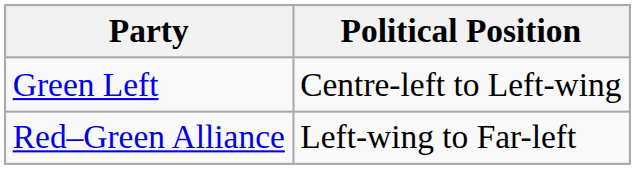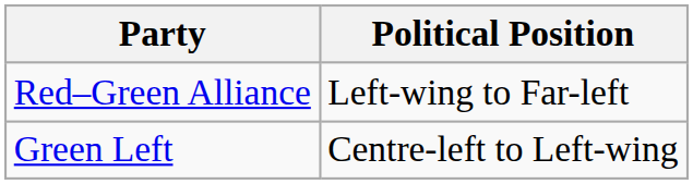 <table class="wikitable mw-collapsible mw-collapsed">
 <tr>
 <th>Party</th>
 <th>Political Position</th>
 </tr>
 <tr>
+<td><a href='#'>Red–Green Alliance</a></td>
+<td>Left-wing to Far-left</td>
+</tr>
+<tr>
 <td><a href='#'>Green Left</a></td>
 <td>Centre-left to Left-wing</td>
 </tr>
-<tr>
-<td><a href='#'>Red–Green Alliance</a></td>
-<td>Left-wing to Far-left</td>
-</tr>
 </table>
